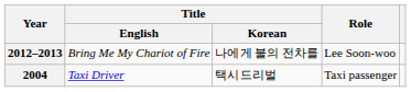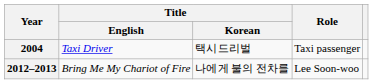 <table class="wikitable plainrowheaders sortable">
 <tr>
 <th scope="col" rowspan="2">Year</th>
 <th scope="col" colspan="2">Title</th>
 <th scope="col" rowspan="2">Role</th>
 <th scope="col" rowspan="2" class="unsortable"></th>
 </tr>
 <tr>
 <th>English</th>
 <th>Korean</th>
 </tr>
 <tr>
+<th scope="row">2004</th>
+<td><em><a href='#'>Taxi Driver</a></em></td>
+<td>택시드리벌</td>
+<td>Taxi passenger</td>
+<td style="text-align:center"></td>
+</tr>
+<tr>
 <th scope="row">2012–2013</th>
 <td><em>Bring Me My Chariot of Fire</em></td>
 <td>나에게 불의 전차를</td>
 <td>Lee Soon-woo</td>
 <td style="text-align:center"></td>
 </tr>
-<tr>
-<th scope="row">2004</th>
-<td><em><a href='#'>Taxi Driver</a></em></td>
-<td>택시드리벌</td>
-<td>Taxi passenger</td>
-<td style="text-align:center"></td>
-</tr>
 </table>
